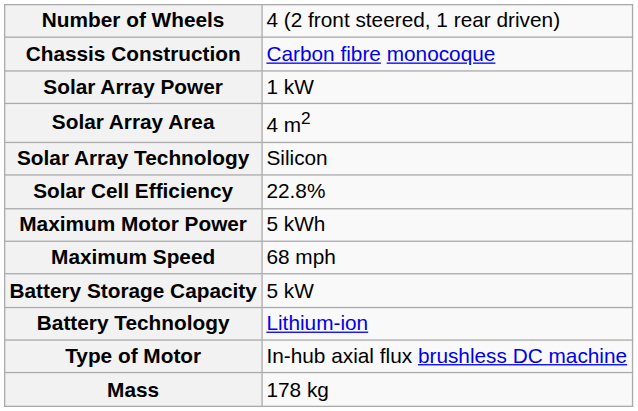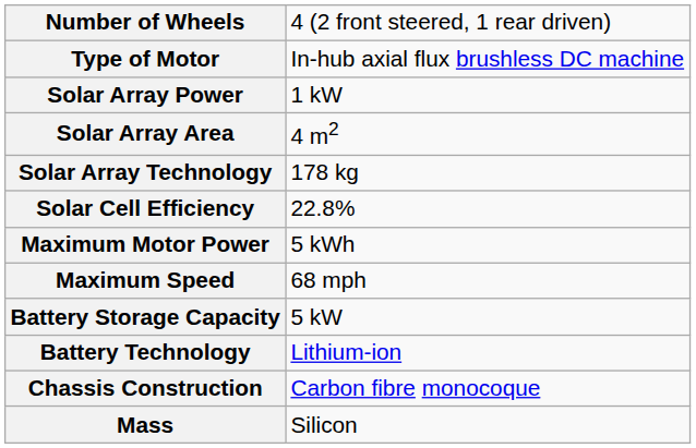 <table class="wikitable">
 <tr>
 <th>Number of Wheels</th>
 <td>4 (2 front steered, 1 rear driven)</td>
 </tr>
 <tr>
-<th>Chassis Construction</th>
-<td><a href='#'>Carbon fibre</a> <a href='#'>monocoque</a></td>
+<th>Type of Motor</th>
+<td>In-hub axial flux <a href='#'>brushless DC machine</a></td>
 </tr>
 <tr>
 <th>Solar Array Power</th>
 <td>1 kW</td>
 </tr>
 <tr>
 <th>Solar Array Area</th>
 <td>4 m<sup>2</sup></td>
 </tr>
 <tr>
 <th>Solar Array Technology</th>
-<td>Silicon</td>
+<td>178 kg</td>
 </tr>
 <tr>
 <th>Solar Cell Efficiency</th>
 <td>22.8%</td>
 </tr>
 <tr>
 <th>Maximum Motor Power</th>
 <td>5 kWh</td>
 </tr>
 <tr>
 <th>Maximum Speed</th>
 <td>68 mph</td>
 </tr>
 <tr>
 <th>Battery Storage Capacity</th>
 <td>5 kW</td>
 </tr>
 <tr>
 <th>Battery Technology</th>
 <td><a href='#'>Lithium-ion</a></td>
 </tr>
 <tr>
-<th>Type of Motor</th>
-<td>In-hub axial flux <a href='#'>brushless DC machine</a></td>
+<th>Chassis Construction</th>
+<td><a href='#'>Carbon fibre</a> <a href='#'>monocoque</a></td>
 </tr>
 <tr>
 <th>Mass</th>
-<td>178 kg</td>
+<td>Silicon</td>
 </tr>
 </table>
